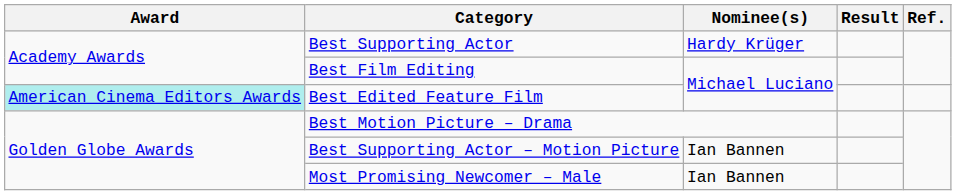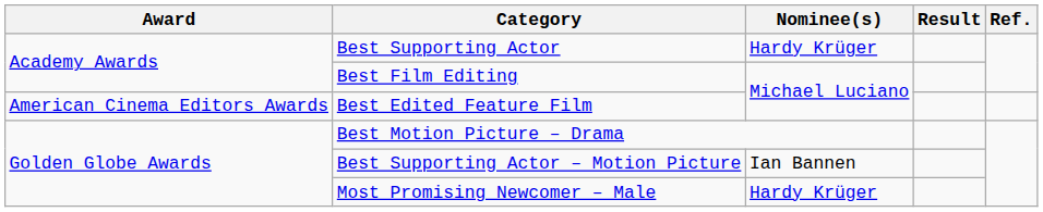 <table class="wikitable plainrowheaders">
 <tr>
 <th>Award</th>
 <th>Category</th>
 <th>Nominee(s)</th>
 <th>Result</th>
 <th>Ref.</th>
 </tr>
 <tr>
 <td rowspan="2"><a href='#'>Academy Awards</a></td>
 <td><a href='#'>Best Supporting Actor</a></td>
 <td><a href='#'>Hardy Krüger</a></td>
 <td></td>
 <td align="center" rowspan="2"></td>
 </tr>
 <tr>
 <td><a href='#'>Best Film Editing</a></td>
 <td rowspan="2"><a href='#'>Michael Luciano</a></td>
 <td></td>
 </tr>
 <tr>
-<td style="background: paleturquoise;"><a href='#'>American Cinema Editors Awards</a></td>
+<td><a href='#'>American Cinema Editors Awards</a></td>
 <td><a href='#'>Best Edited Feature Film</a></td>
 <td></td>
 <td align="center"></td>
 </tr>
 <tr>
 <td rowspan="3"><a href='#'>Golden Globe Awards</a></td>
 <td colspan="2"><a href='#'>Best Motion Picture – Drama</a></td>
 <td></td>
 <td align="center" rowspan="3"></td>
 </tr>
 <tr>
 <td><a href='#'>Best Supporting Actor – Motion Picture</a></td>
 <td>Ian Bannen</td>
 <td></td>
 </tr>
 <tr>
 <td><a href='#'>Most Promising Newcomer – Male</a></td>
-<td>Ian Bannen</td>
+<td><a href='#'>Hardy Krüger</a></td>
 <td></td>
 </tr>
 </table>
